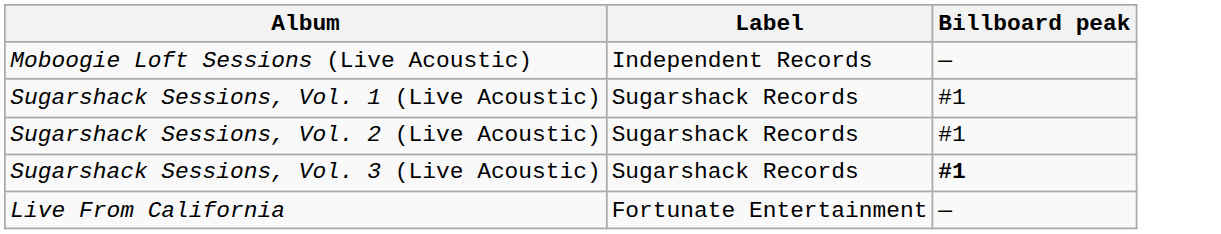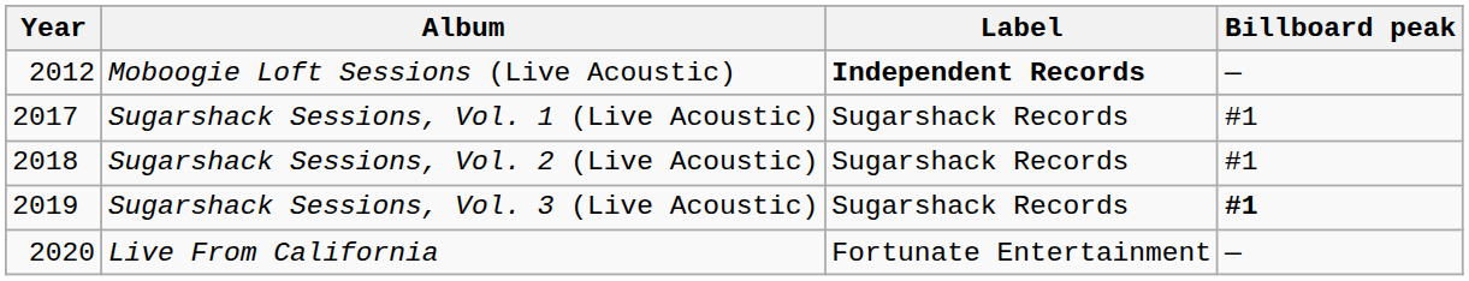 <table class="wikitable">
 <tr>
+<th>Year</th>
 <th>Album</th>
 <th>Label</th>
 <th>Billboard peak</th>
 </tr>
 <tr>
+<td> 2012</td>
 <td><em>Moboogie Loft Sessions</em> (Live Acoustic)</td>
-<td>Independent Records</td>
+<td><strong>Independent Records</strong></td>
 <td>—</td>
 </tr>
 <tr>
+<td>2017</td>
 <td><em>Sugarshack Sessions, Vol. 1</em> (Live Acoustic)</td>
 <td>Sugarshack Records</td>
 <td>#1</td>
 </tr>
 <tr>
+<td>2018</td>
 <td><em>Sugarshack Sessions, Vol. 2</em> (Live Acoustic)</td>
 <td>Sugarshack Records</td>
 <td>#1</td>
 </tr>
 <tr>
+<td>2019</td>
 <td><em>Sugarshack Sessions, Vol. 3</em> (Live Acoustic)</td>
 <td>Sugarshack Records</td>
 <td><strong>#1</strong></td>
 </tr>
 <tr>
+<td> 2020</td>
 <td><em>Live From California</em></td>
 <td>Fortunate Entertainment</td>
 <td>—</td>
 </tr>
 </table>
